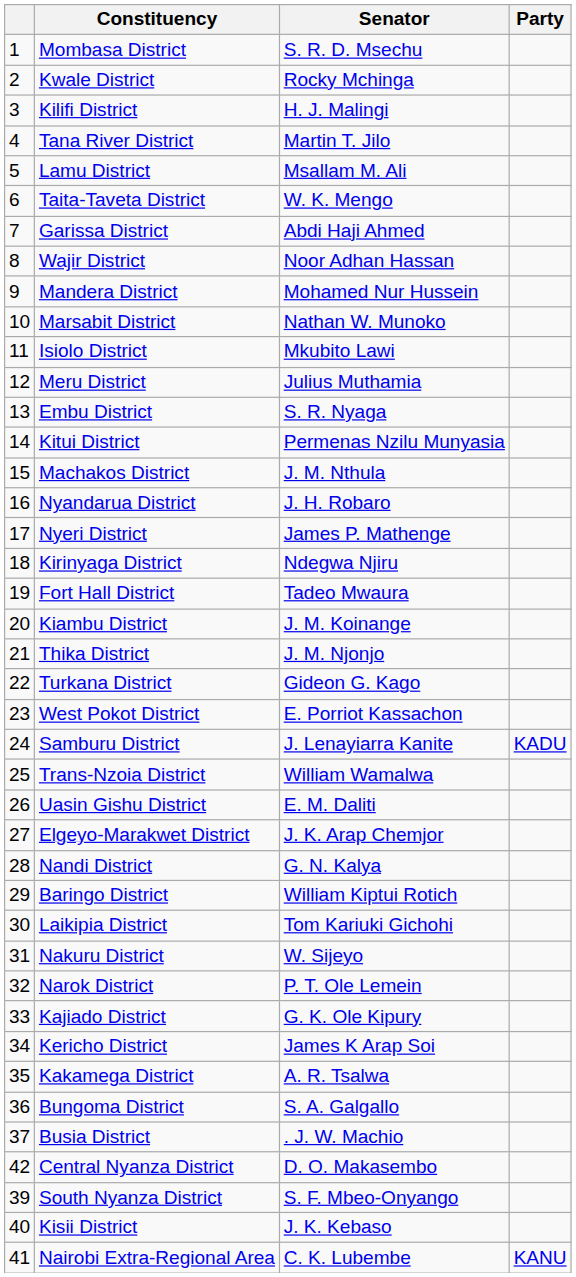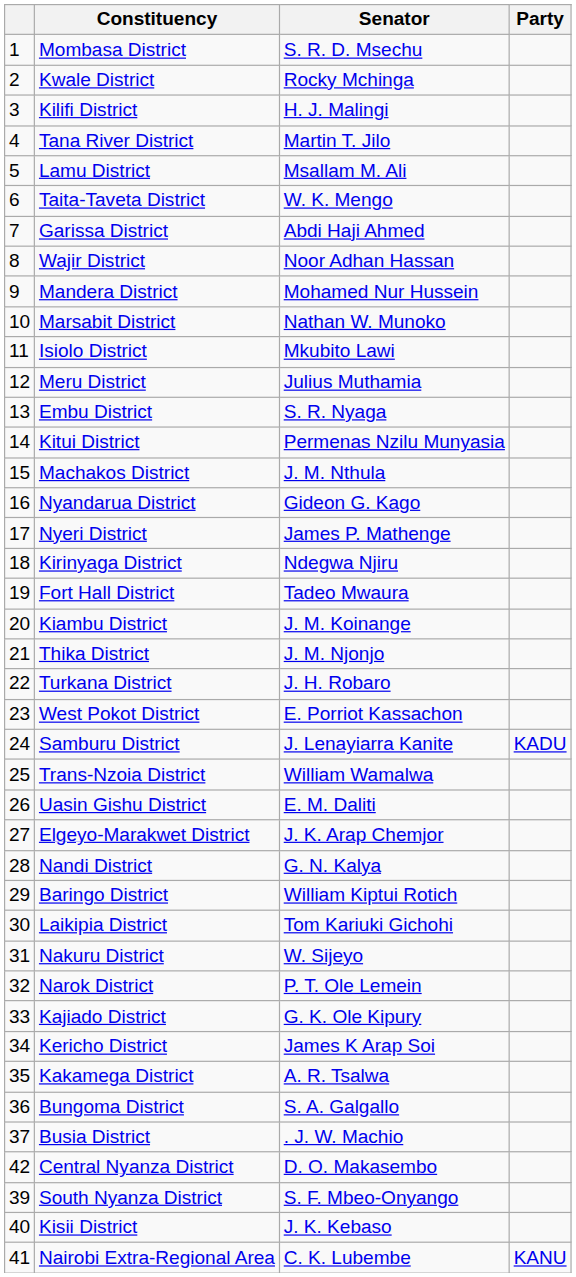 <table class="wikitable sortable">
 <tr>
 <th></th>
 <th>Constituency</th>
 <th>Senator</th>
 <th>Party</th>
 </tr>
 <tr>
 <td>1</td>
 <td><a href='#'>Mombasa District</a></td>
 <td><a href='#'>S. R. D. Msechu</a></td>
 <td></td>
 </tr>
 <tr>
 <td>2</td>
 <td><a href='#'>Kwale District</a></td>
 <td><a href='#'>Rocky Mchinga</a></td>
 <td></td>
 </tr>
 <tr>
 <td>3</td>
 <td><a href='#'>Kilifi District</a></td>
 <td><a href='#'>H. J. Malingi</a></td>
 <td></td>
 </tr>
 <tr>
 <td>4</td>
 <td><a href='#'>Tana River District</a></td>
 <td><a href='#'>Martin T. Jilo</a></td>
 <td></td>
 </tr>
 <tr>
 <td>5</td>
 <td><a href='#'>Lamu District</a></td>
 <td><a href='#'>Msallam M. Ali</a></td>
 <td></td>
 </tr>
 <tr>
 <td>6</td>
 <td><a href='#'>Taita-Taveta District</a></td>
 <td><a href='#'>W. K. Mengo</a></td>
 <td></td>
 </tr>
 <tr>
 <td>7</td>
 <td><a href='#'>Garissa District</a></td>
 <td><a href='#'>Abdi Haji Ahmed</a></td>
 <td></td>
 </tr>
 <tr>
 <td>8</td>
 <td><a href='#'>Wajir District</a></td>
 <td><a href='#'>Noor Adhan Hassan </a></td>
 <td></td>
 </tr>
 <tr>
 <td>9</td>
 <td><a href='#'>Mandera District</a></td>
 <td><a href='#'>Mohamed Nur Hussein</a></td>
 <td></td>
 </tr>
 <tr>
 <td>10</td>
 <td><a href='#'>Marsabit District</a></td>
 <td><a href='#'>Nathan W. Munoko</a></td>
 <td></td>
 </tr>
 <tr>
 <td>11</td>
 <td><a href='#'>Isiolo District</a></td>
 <td><a href='#'>Mkubito Lawi</a></td>
 <td></td>
 </tr>
 <tr>
 <td>12</td>
 <td><a href='#'>Meru District</a></td>
 <td><a href='#'>Julius Muthamia</a></td>
 <td></td>
 </tr>
 <tr>
 <td>13</td>
 <td><a href='#'>Embu District</a></td>
 <td><a href='#'>S. R. Nyaga</a></td>
 <td></td>
 </tr>
 <tr>
 <td>14</td>
 <td><a href='#'>Kitui District</a></td>
 <td><a href='#'>Permenas Nzilu Munyasia</a></td>
 <td></td>
 </tr>
 <tr>
 <td>15</td>
 <td><a href='#'>Machakos District</a></td>
 <td><a href='#'>J. M. Nthula</a></td>
 <td></td>
 </tr>
 <tr>
 <td>16</td>
 <td><a href='#'>Nyandarua District</a></td>
-<td><a href='#'>J. H. Robaro</a></td>
+<td><a href='#'>Gideon G. Kago</a></td>
 <td></td>
 </tr>
 <tr>
 <td>17</td>
 <td><a href='#'>Nyeri District</a></td>
 <td><a href='#'>James P. Mathenge</a></td>
 <td></td>
 </tr>
 <tr>
 <td>18</td>
 <td><a href='#'>Kirinyaga District</a></td>
 <td><a href='#'>Ndegwa Njiru </a></td>
 <td></td>
 </tr>
 <tr>
 <td>19</td>
 <td><a href='#'>Fort Hall District</a></td>
 <td><a href='#'>Tadeo Mwaura</a></td>
 <td></td>
 </tr>
 <tr>
 <td>20</td>
 <td><a href='#'>Kiambu District</a></td>
 <td><a href='#'>J. M. Koinange</a></td>
 <td></td>
 </tr>
 <tr>
 <td>21</td>
 <td><a href='#'>Thika District</a></td>
 <td><a href='#'>J. M. Njonjo</a></td>
 <td></td>
 </tr>
 <tr>
 <td>22</td>
 <td><a href='#'>Turkana District</a></td>
-<td><a href='#'>Gideon G. Kago</a></td>
+<td><a href='#'>J. H. Robaro</a></td>
 <td></td>
 </tr>
 <tr>
 <td>23</td>
 <td><a href='#'>West Pokot District</a></td>
 <td><a href='#'>E. Porriot Kassachon</a></td>
 <td></td>
 </tr>
 <tr>
 <td>24</td>
 <td><a href='#'>Samburu District</a></td>
 <td><a href='#'>J. Lenayiarra Kanite </a></td>
 <td><a href='#'>KADU</a></td>
 </tr>
 <tr>
 <td>25</td>
 <td><a href='#'>Trans-Nzoia District</a></td>
 <td><a href='#'>William Wamalwa</a></td>
 <td></td>
 </tr>
 <tr>
 <td>26</td>
 <td><a href='#'>Uasin Gishu District</a></td>
 <td><a href='#'>E. M. Daliti</a></td>
 <td></td>
 </tr>
 <tr>
 <td>27</td>
 <td><a href='#'>Elgeyo-Marakwet District</a></td>
 <td><a href='#'>J. K. Arap Chemjor</a></td>
 <td></td>
 </tr>
 <tr>
 <td>28</td>
 <td><a href='#'>Nandi District</a></td>
 <td><a href='#'>G. N. Kalya</a></td>
 <td></td>
 </tr>
 <tr>
 <td>29</td>
 <td><a href='#'>Baringo District</a></td>
 <td><a href='#'>William Kiptui Rotich</a></td>
 <td></td>
 </tr>
 <tr>
 <td>30</td>
 <td><a href='#'>Laikipia District</a></td>
 <td><a href='#'>Tom Kariuki Gichohi</a></td>
 <td></td>
 </tr>
 <tr>
 <td>31</td>
 <td><a href='#'>Nakuru District</a></td>
 <td><a href='#'>W. Sijeyo</a></td>
 <td></td>
 </tr>
 <tr>
 <td>32</td>
 <td><a href='#'>Narok District</a></td>
 <td><a href='#'>P. T. Ole Lemein</a></td>
 <td></td>
 </tr>
 <tr>
 <td>33</td>
 <td><a href='#'>Kajiado District</a></td>
 <td><a href='#'>G. K. Ole Kipury</a></td>
 <td></td>
 </tr>
 <tr>
 <td>34</td>
 <td><a href='#'>Kericho District</a></td>
 <td><a href='#'>James K Arap Soi </a></td>
 <td></td>
 </tr>
 <tr>
 <td>35</td>
 <td><a href='#'>Kakamega District</a></td>
 <td><a href='#'>A. R. Tsalwa</a></td>
 <td></td>
 </tr>
 <tr>
 <td>36</td>
 <td><a href='#'>Bungoma District</a></td>
 <td><a href='#'>S. A. Galgallo</a></td>
 <td></td>
 </tr>
 <tr>
 <td>37</td>
 <td><a href='#'>Busia District</a></td>
 <td><a href='#'>. J. W. Machio</a></td>
 <td></td>
 </tr>
 <tr>
 <td>42</td>
 <td><a href='#'>Central Nyanza District</a></td>
 <td><a href='#'>D. O. Makasembo</a></td>
 <td></td>
 </tr>
 <tr>
 <td>39</td>
 <td><a href='#'>South Nyanza District</a></td>
 <td><a href='#'>S. F. Mbeo-Onyango</a></td>
 <td></td>
 </tr>
 <tr>
 <td>40</td>
 <td><a href='#'>Kisii District</a></td>
 <td><a href='#'>J. K. Kebaso</a></td>
 <td></td>
 </tr>
 <tr>
 <td>41</td>
 <td><a href='#'>Nairobi Extra-Regional Area</a></td>
 <td><a href='#'>C. K. Lubembe</a></td>
 <td><a href='#'>KANU</a></td>
 </tr>
 </table>
